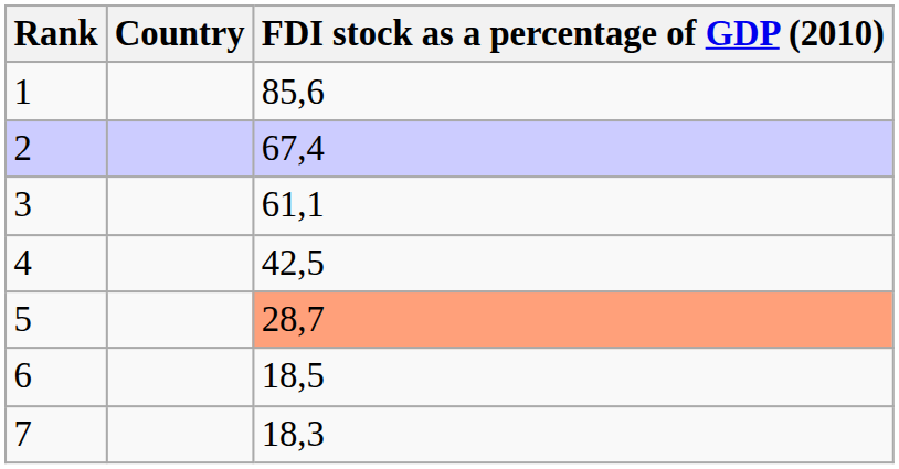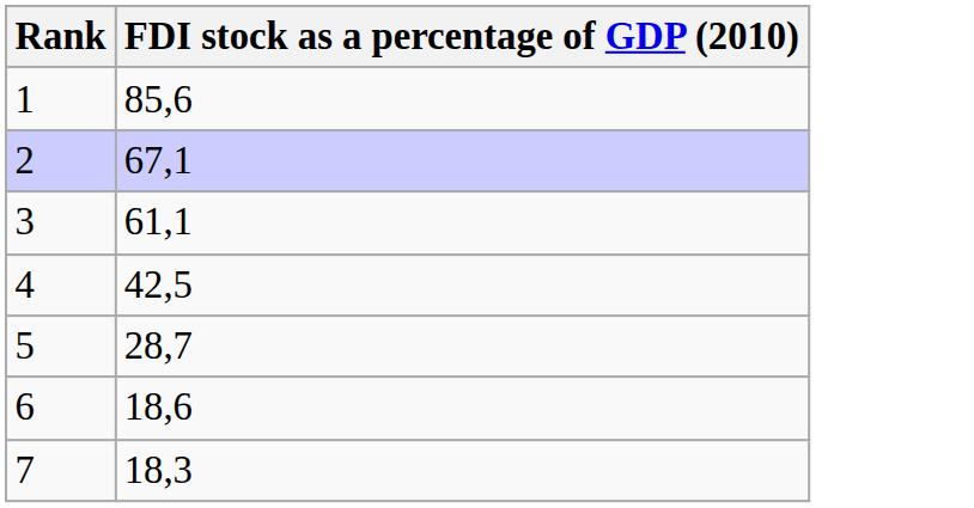 <table class="wikitable sortable" style="margin-left:100px;margin-right:auto">
 <tr>
 <th style="width:2em;">Rank</th>
-<th>Country</th>
 <th>FDI stock as a percentage of <a href='#'>GDP</a> (2010)</th>
 </tr>
 <tr>
 <td>1</td>
-<td></td>
 <td>85,6</td>
 </tr>
 <tr style="background:#ccf;">
 <td>2</td>
-<td></td>
-<td>67,4</td>
+<td>67,1</td>
 </tr>
 <tr>
 <td>3</td>
-<td></td>
 <td>61,1</td>
 </tr>
 <tr>
 <td>4</td>
-<td></td>
 <td>42,5</td>
 </tr>
 <tr>
 <td>5</td>
-<td></td>
-<td style="background: lightsalmon;">28,7</td>
+<td>28,7</td>
 </tr>
 <tr>
 <td>6</td>
-<td></td>
-<td>18,5</td>
+<td>18,6</td>
 </tr>
 <tr>
 <td>7</td>
-<td></td>
 <td>18,3</td>
 </tr>
 </table>
